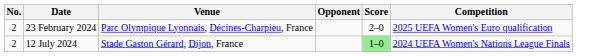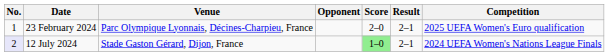 <table class="wikitable plainrowheaders">
 <tr>
 <th scope="col">No.</th>
 <th scope="col">Date</th>
 <th scope="col">Venue</th>
 <th scope="col">Opponent</th>
 <th scope="col">Score</th>
+<th scope="col">Result</th>
 <th scope="col">Competition</th>
 </tr>
 <tr>
-<td align="center">2</td>
+<td align="center">1</td>
 <td>23 February 2024</td>
 <td><a href='#'>Parc Olympique Lyonnais</a>, <a href='#'>Décines-Charpieu</a>, France</td>
 <td></td>
 <td align="center">2–0</td>
+<td align="center">2–1</td>
 <td><a href='#'>2025 UEFA Women's Euro qualification</a></td>
 </tr>
 <tr>
-<td align="center">2</td>
+<td align="center" style="background: lavender;">2</td>
 <td>12 July 2024</td>
 <td><a href='#'>Stade Gaston Gérard</a>, <a href='#'>Dijon</a>, France</td>
 <td></td>
 <td align="center" style="background: lightgreen;">1–0</td>
+<td align="center">2–1</td>
 <td><a href='#'>2024 UEFA Women's Nations League Finals</a></td>
 </tr>
 </table>
